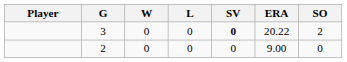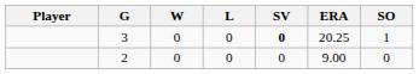 <table class="wikitable sortable">
 <tr>
 <th bgcolor="#DDDDFF" width="16%">Player</th>
 <th bgcolor="#DDDDFF" width="9%">G</th>
 <th bgcolor="#DDDDFF" width="9%">W</th>
 <th bgcolor="#DDDDFF" width="9%">L</th>
 <th bgcolor="#DDDDFF" width="9%">SV</th>
 <th bgcolor="#DDDDFF" width="9%">ERA</th>
 <th bgcolor="#DDDDFF" width="9%">SO</th>
 </tr>
 <tr align="center">
 <td></td>
 <td>3</td>
 <td>0</td>
 <td>0</td>
 <td><strong>0</strong></td>
-<td>20.22</td>
-<td>2</td>
+<td>20.25</td>
+<td>1</td>
 </tr>
 <tr align="center">
 <td></td>
 <td>2</td>
 <td>0</td>
 <td>0</td>
 <td>0</td>
 <td>9.00</td>
 <td>0</td>
 </tr>
 </table>
